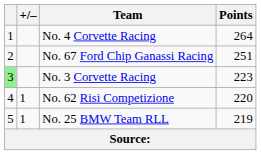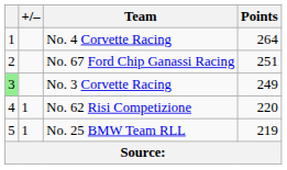 <table class="wikitable" style="font-size: 95%;">
 <tr>
 <th scope="col"></th>
 <th scope="col">+/–</th>
 <th scope="col">Team</th>
 <th scope="col">Points</th>
 </tr>
 <tr>
 <td align=center>1</td>
 <td align="left"></td>
 <td> No. 4 <a href='#'>Corvette Racing</a></td>
 <td align=right>264</td>
 </tr>
 <tr>
 <td align=center>2</td>
 <td align="left"></td>
 <td> No. 67 <a href='#'>Ford Chip Ganassi Racing</a></td>
 <td align=right>251</td>
 </tr>
 <tr>
 <td align=center style="background: lightgreen;">3</td>
 <td align="left"></td>
 <td> No. 3 <a href='#'>Corvette Racing</a></td>
-<td align=right>223</td>
+<td align=right>249</td>
 </tr>
 <tr>
 <td align=center>4</td>
 <td align="left"> 1</td>
 <td> No. 62 <a href='#'>Risi Competizione</a></td>
 <td align=right>220</td>
 </tr>
 <tr>
 <td align=center>5</td>
 <td align="left"> 1</td>
 <td> No. 25 <a href='#'>BMW Team RLL</a></td>
 <td align=right>219</td>
 </tr>
 <tr>
 <th colspan=5>Source:</th>
 </tr>
 </table>
